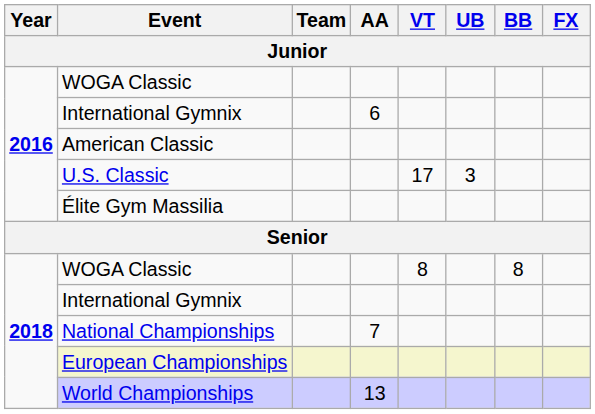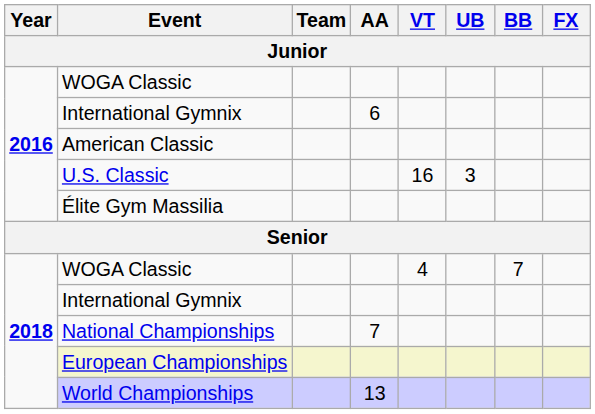 <table class="wikitable" style="text-align:center; font-size:95%;">
 <tr>
 <th align=center>Year</th>
 <th align=center>Event</th>
 <th style="width:30px;">Team</th>
 <th style="width:30px;">AA</th>
 <th style="width:30px;"><a href='#'>VT</a></th>
 <th style="width:30px;"><a href='#'>UB</a></th>
 <th style="width:30px;"><a href='#'>BB</a></th>
 <th style="width:30px;"><a href='#'>FX</a></th>
 </tr>
 <tr>
 <th colspan="8"><strong>Junior</strong></th>
 </tr>
 <tr>
 <td rowspan="5"><strong><a href='#'>2016</a></strong></td>
 <td align=left>WOGA Classic</td>
 <td></td>
 <td></td>
 <td></td>
 <td></td>
 <td></td>
 <td></td>
 </tr>
 <tr>
 <td align=left>International Gymnix</td>
 <td></td>
 <td>6</td>
 <td></td>
 <td></td>
 <td></td>
 <td></td>
 </tr>
 <tr>
 <td align=left>American Classic</td>
 <td></td>
 <td></td>
 <td></td>
 <td></td>
 <td></td>
 <td></td>
 </tr>
 <tr>
 <td align=left><a href='#'>U.S. Classic</a></td>
 <td></td>
 <td></td>
-<td>17</td>
+<td>16</td>
 <td>3</td>
 <td></td>
 <td></td>
 </tr>
 <tr>
 <td align=left>Élite Gym Massilia</td>
 <td></td>
 <td></td>
 <td></td>
 <td></td>
 <td></td>
 <td></td>
 </tr>
 <tr>
 <th colspan="8"><strong>Senior</strong></th>
 </tr>
 <tr>
 <td rowspan="5"><strong><a href='#'>2018</a></strong></td>
 <td align=left>WOGA Classic</td>
 <td></td>
 <td></td>
-<td>8</td>
+<td>4</td>
 <td></td>
-<td>8</td>
+<td>7</td>
 <td></td>
 </tr>
 <tr>
 <td align=left>International Gymnix</td>
 <td></td>
 <td></td>
 <td></td>
 <td></td>
 <td></td>
 <td></td>
 </tr>
 <tr>
 <td align=left><a href='#'>National Championships</a></td>
 <td></td>
 <td>7</td>
 <td></td>
 <td></td>
 <td></td>
 <td></td>
 </tr>
 <tr bgcolor=#F5F6CE>
 <td align=left><a href='#'>European Championships</a></td>
 <td></td>
 <td></td>
 <td></td>
 <td></td>
 <td></td>
 <td></td>
 </tr>
 <tr bgcolor=#CCCCFF>
 <td align=left><a href='#'>World Championships</a></td>
 <td></td>
 <td>13</td>
 <td></td>
 <td></td>
 <td></td>
 <td></td>
 </tr>
 </table>
